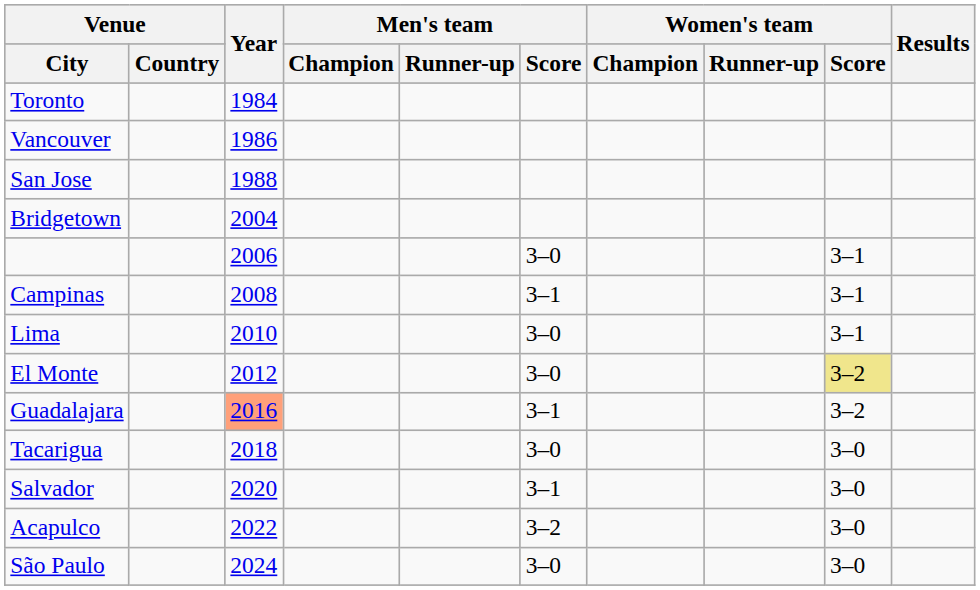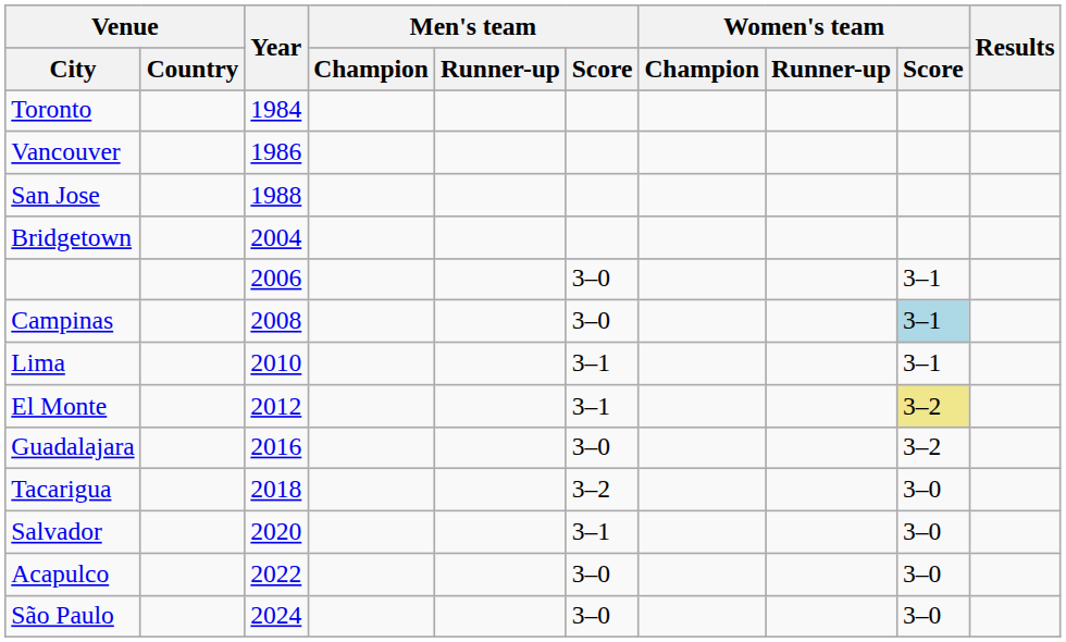 <table class=wikitable style="font-size:90%;">
 <tr>
 <th colspan="2">Venue</th>
 <th rowspan="2">Year</th>
 <th colspan="3">Men's team</th>
 <th colspan="3">Women's team</th>
 <th rowspan="2">Results</th>
 </tr>
 <tr>
 <th>City</th>
 <th>Country</th>
 <th>Champion</th>
 <th>Runner-up</th>
 <th>Score</th>
 <th>Champion</th>
 <th>Runner-up</th>
 <th>Score</th>
 </tr>
 <tr>
 <td><a href='#'>Toronto</a></td>
 <td></td>
 <td><a href='#'>1984</a></td>
 <td></td>
 <td></td>
 <td></td>
 <td></td>
 <td></td>
 <td></td>
 <td></td>
 </tr>
 <tr>
 <td><a href='#'>Vancouver</a></td>
 <td></td>
 <td><a href='#'>1986</a></td>
 <td></td>
 <td></td>
 <td></td>
 <td></td>
 <td></td>
 <td></td>
 <td></td>
 </tr>
 <tr>
 <td><a href='#'>San Jose</a></td>
 <td></td>
 <td><a href='#'>1988</a></td>
 <td></td>
 <td></td>
 <td></td>
 <td></td>
 <td></td>
 <td></td>
 <td></td>
 </tr>
 <tr>
 <td><a href='#'>Bridgetown</a></td>
 <td></td>
 <td><a href='#'>2004</a></td>
 <td></td>
 <td></td>
 <td></td>
 <td></td>
 <td></td>
 <td></td>
 <td></td>
 </tr>
 <tr>
 <td></td>
 <td></td>
 <td><a href='#'>2006</a></td>
 <td></td>
 <td></td>
 <td>3–0</td>
 <td></td>
 <td></td>
 <td>3–1</td>
 <td></td>
 </tr>
 <tr>
 <td><a href='#'>Campinas</a></td>
 <td></td>
 <td><a href='#'>2008</a></td>
 <td></td>
 <td></td>
-<td>3–1</td>
+<td>3–0</td>
 <td></td>
 <td></td>
-<td>3–1</td>
+<td style="background: lightblue;">3–1</td>
 <td></td>
 </tr>
 <tr>
 <td><a href='#'>Lima</a></td>
 <td></td>
 <td><a href='#'>2010</a></td>
 <td></td>
 <td></td>
-<td>3–0</td>
+<td>3–1</td>
 <td></td>
 <td></td>
 <td>3–1</td>
 <td></td>
 </tr>
 <tr>
 <td><a href='#'>El Monte</a></td>
 <td></td>
 <td><a href='#'>2012</a></td>
 <td></td>
 <td></td>
-<td>3–0</td>
+<td>3–1</td>
 <td></td>
 <td></td>
 <td style="background: khaki;">3–2</td>
 <td></td>
 </tr>
 <tr>
 <td><a href='#'>Guadalajara</a></td>
 <td></td>
-<td style="background: lightsalmon;"><a href='#'>2016</a></td>
+<td><a href='#'>2016</a></td>
 <td></td>
 <td></td>
-<td>3–1</td>
+<td>3–0</td>
 <td></td>
 <td></td>
 <td>3–2</td>
 <td></td>
 </tr>
 <tr>
 <td><a href='#'>Tacarigua</a></td>
 <td></td>
 <td><a href='#'>2018</a></td>
 <td></td>
 <td></td>
-<td>3–0</td>
+<td>3–2</td>
 <td></td>
 <td></td>
 <td>3–0</td>
 <td></td>
 </tr>
 <tr>
 <td><a href='#'>Salvador</a></td>
 <td></td>
 <td><a href='#'>2020</a></td>
 <td></td>
 <td></td>
 <td>3–1</td>
 <td></td>
 <td></td>
 <td>3–0</td>
 <td></td>
 </tr>
 <tr>
 <td><a href='#'>Acapulco</a></td>
 <td></td>
 <td><a href='#'>2022</a></td>
 <td></td>
 <td></td>
-<td>3–2</td>
+<td>3–0</td>
 <td></td>
 <td></td>
 <td>3–0</td>
 <td></td>
 </tr>
 <tr>
 <td><a href='#'>São Paulo</a></td>
 <td></td>
 <td><a href='#'>2024</a></td>
 <td></td>
 <td></td>
 <td>3–0</td>
 <td></td>
 <td></td>
 <td>3–0</td>
 <td></td>
 </tr>
 </table>
